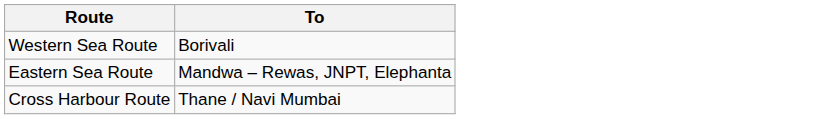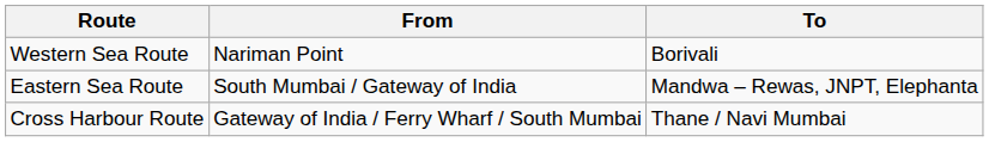 <table class="wikitable">
 <tr>
 <th>Route</th>
+<th>From</th>
 <th>To</th>
 </tr>
 <tr>
 <td>Western Sea Route</td>
+<td>Nariman Point</td>
 <td>Borivali</td>
 </tr>
 <tr>
 <td>Eastern Sea Route</td>
+<td>South Mumbai / Gateway of India</td>
 <td>Mandwa – Rewas, JNPT, Elephanta</td>
 </tr>
 <tr>
 <td>Cross Harbour Route</td>
+<td>Gateway of India / Ferry Wharf / South Mumbai</td>
 <td>Thane / Navi Mumbai</td>
 </tr>
 </table>
